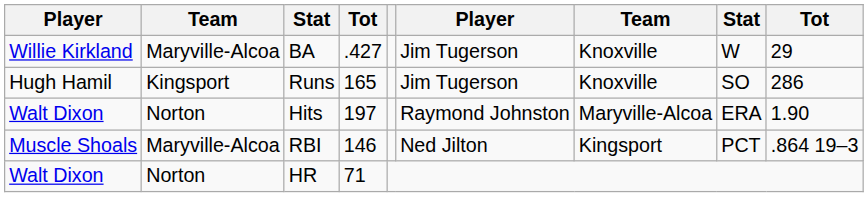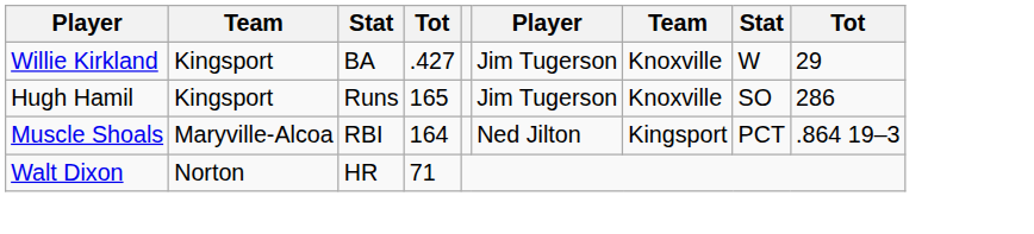 <table class="wikitable">
 <tr>
 <th>Player</th>
 <th>Team</th>
 <th>Stat</th>
 <th>Tot</th>
 <th></th>
 <th>Player</th>
 <th>Team</th>
 <th>Stat</th>
 <th>Tot</th>
 </tr>
 <tr>
 <td><a href='#'>Willie Kirkland</a></td>
-<td>Maryville-Alcoa</td>
+<td>Kingsport</td>
 <td>BA</td>
 <td>.427</td>
 <td></td>
 <td>Jim Tugerson</td>
 <td>Knoxville</td>
 <td>W</td>
 <td>29</td>
 </tr>
 <tr>
 <td>Hugh Hamil</td>
 <td>Kingsport</td>
 <td>Runs</td>
 <td>165</td>
 <td></td>
 <td>Jim Tugerson</td>
 <td>Knoxville</td>
 <td>SO</td>
 <td>286</td>
 </tr>
 <tr>
-<td><a href='#'>Walt Dixon</a></td>
-<td>Norton</td>
-<td>Hits</td>
-<td>197</td>
-<td></td>
-<td>Raymond Johnston</td>
-<td>Maryville-Alcoa</td>
-<td>ERA</td>
-<td>1.90</td>
-</tr>
-<tr>
 <td><a href='#'>Muscle Shoals</a></td>
 <td>Maryville-Alcoa</td>
 <td>RBI</td>
-<td>146</td>
+<td>164</td>
 <td></td>
 <td>Ned Jilton</td>
 <td>Kingsport</td>
 <td>PCT</td>
 <td>.864 19–3</td>
 </tr>
 <tr>
 <td><a href='#'>Walt Dixon</a></td>
 <td>Norton</td>
 <td>HR</td>
 <td>71</td>
 </tr>
 </table>
